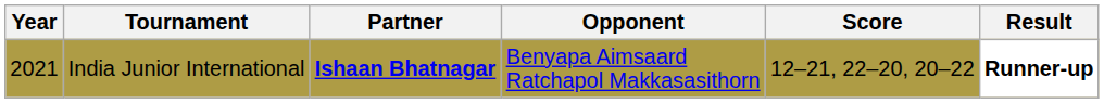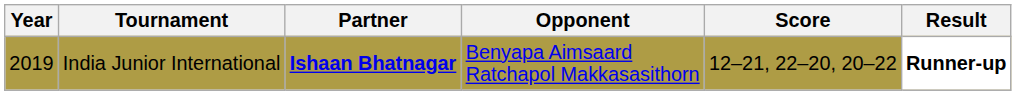 <table class="sortable wikitable" style="font-size: 90%;">
 <tr>
 <th>Year</th>
 <th>Tournament</th>
 <th>Partner</th>
 <th>Opponent</th>
 <th>Score</th>
 <th>Result</th>
 </tr>
 <tr style="background:#AE9C45">
-<td align="center">2021</td>
+<td align="center">2019</td>
 <td align="left">India Junior International</td>
 <td align="left"><strong> <a href='#'>Ishaan Bhatnagar</a></strong></td>
 <td align="left"> <a href='#'>Benyapa Aimsaard</a><br> <a href='#'>Ratchapol Makkasasithorn</a></td>
 <td align="left">12–21, 22–20, 20–22</td>
 <td style="text-align:left; background:white"> <strong>Runner-up</strong></td>
 </tr>
 </table>
